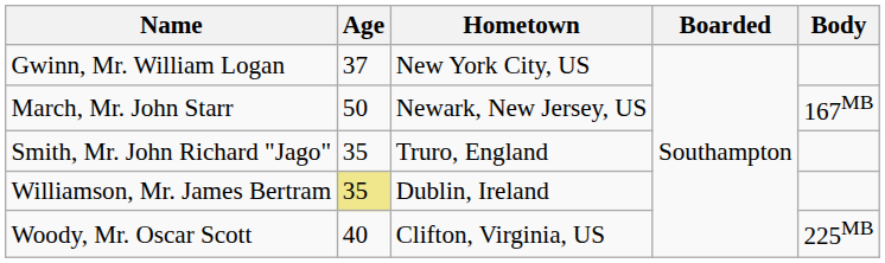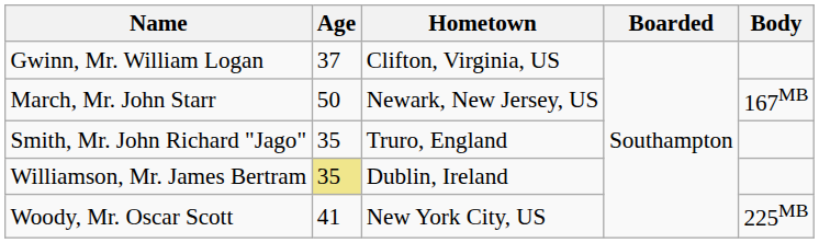 <table class="sortable wikitable">
 <tr>
 <th>Name</th>
 <th>Age</th>
 <th>Hometown</th>
 <th>Boarded</th>
 <th>Body</th>
 </tr>
 <tr>
 <td>Gwinn, Mr. William Logan</td>
 <td>37</td>
-<td>New York City, US</td>
+<td>Clifton, Virginia, US</td>
 <td rowspan="5">Southampton</td>
 <td></td>
 </tr>
 <tr>
 <td>March, Mr. John Starr</td>
 <td>50</td>
 <td>Newark, New Jersey, US</td>
 <td>167<sup>MB</sup></td>
 </tr>
 <tr>
 <td>Smith, Mr. John Richard "Jago"</td>
 <td>35</td>
 <td>Truro, England</td>
 <td></td>
 </tr>
 <tr>
 <td>Williamson, Mr. James Bertram</td>
 <td style="background: khaki;">35</td>
 <td>Dublin, Ireland</td>
 <td></td>
 </tr>
 <tr>
 <td>Woody, Mr. Oscar Scott</td>
-<td>40</td>
-<td>Clifton, Virginia, US</td>
+<td>41</td>
+<td>New York City, US</td>
 <td>225<sup>MB</sup></td>
 </tr>
 </table>
